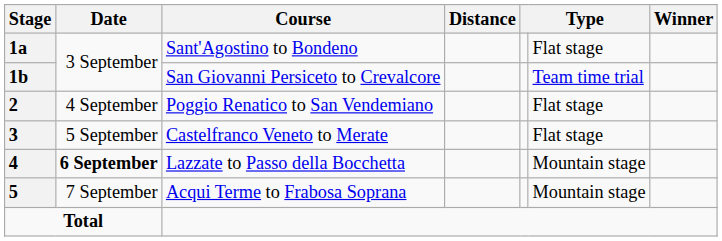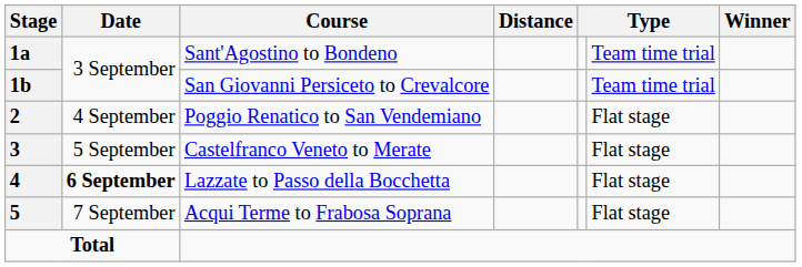 <table class="wikitable">
 <tr>
 <th>Stage</th>
 <th>Date</th>
 <th>Course</th>
 <th>Distance</th>
 <th colspan="2">Type</th>
 <th>Winner</th>
 </tr>
 <tr>
 <th style="text-align:left">1a</th>
 <td align=right rowspan=2>3 September</td>
 <td><a href='#'>Sant'Agostino</a> to <a href='#'>Bondeno</a></td>
 <td style="text-align:center;"></td>
 <td></td>
-<td>Flat stage</td>
+<td><a href='#'>Team time trial</a></td>
 <td></td>
 </tr>
 <tr>
 <th style="text-align:left">1b</th>
 <td><a href='#'>San Giovanni Persiceto</a> to <a href='#'>Crevalcore</a></td>
 <td style="text-align:center;"></td>
 <td></td>
 <td><a href='#'>Team time trial</a></td>
 <td></td>
 </tr>
 <tr>
 <th style="text-align:left">2</th>
 <td align=right>4 September</td>
 <td><a href='#'>Poggio Renatico</a> to <a href='#'>San Vendemiano</a></td>
 <td style="text-align:center;"></td>
 <td></td>
 <td>Flat stage</td>
 <td></td>
 </tr>
 <tr>
 <th style="text-align:left">3</th>
 <td align=right>5 September</td>
 <td><a href='#'>Castelfranco Veneto</a> to <a href='#'>Merate</a></td>
 <td style="text-align:center;"></td>
 <td></td>
 <td>Flat stage</td>
 <td></td>
 </tr>
 <tr>
 <th style="text-align:left">4</th>
 <td align=right><strong>6 September</strong></td>
 <td><a href='#'>Lazzate</a> to <a href='#'>Passo della Bocchetta</a></td>
 <td style="text-align:center;"></td>
 <td></td>
-<td>Mountain stage</td>
+<td>Flat stage</td>
 <td></td>
 </tr>
 <tr>
 <th style="text-align:left">5</th>
 <td align=right>7 September</td>
 <td><a href='#'>Acqui Terme</a> to <a href='#'>Frabosa Soprana</a></td>
 <td style="text-align:center;"></td>
 <td></td>
-<td>Mountain stage</td>
+<td>Flat stage</td>
 <td></td>
 </tr>
 <tr>
 <td colspan="2" style="text-align:center;"><strong>Total</strong></td>
 <td colspan="5" style="text-align:center;"></td>
 </tr>
 </table>
